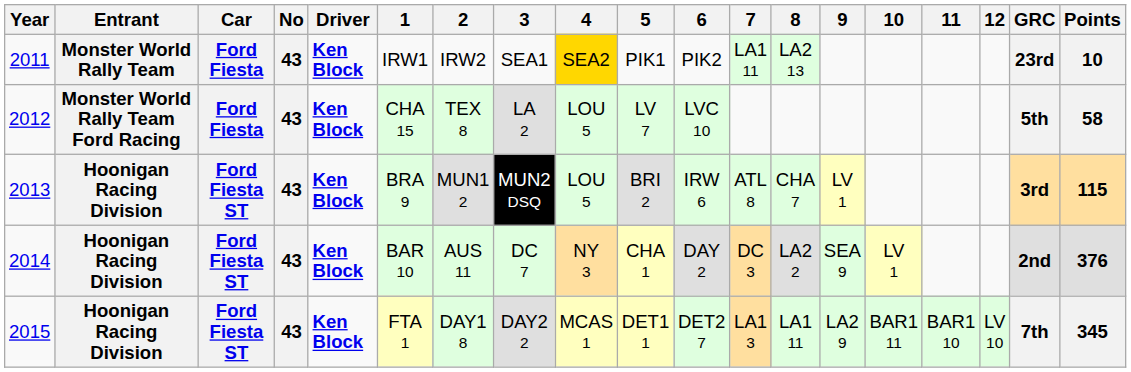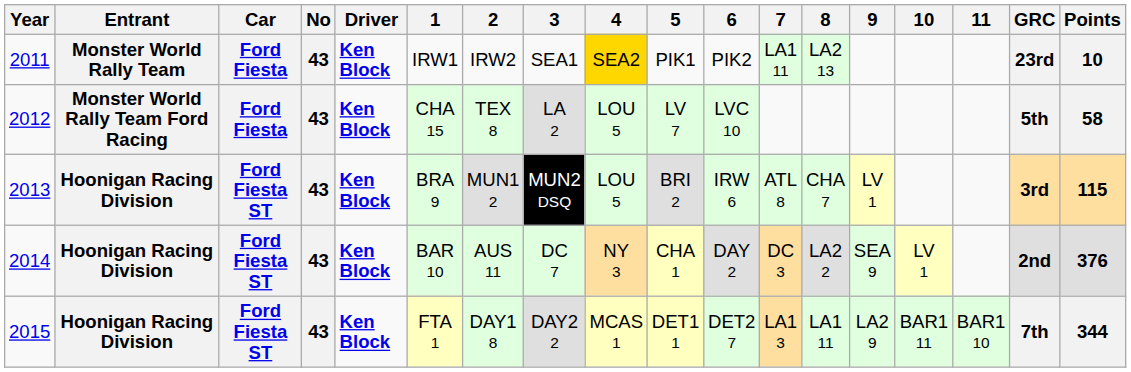 <table class="wikitable" border="1" style="text-align:center; font-size:90%;">
 <tr>
 <th>Year</th>
 <th>Entrant</th>
 <th>Car</th>
 <th>No</th>
 <th>Driver</th>
 <th>1</th>
 <th>2</th>
 <th>3</th>
 <th>4</th>
 <th>5</th>
 <th>6</th>
 <th>7</th>
 <th>8</th>
 <th>9</th>
 <th>10</th>
 <th>11</th>
-<th>12</th>
 <th>GRC</th>
 <th>Points</th>
 </tr>
 <tr>
 <td><a href='#'>2011</a></td>
 <th>Monster World Rally Team</th>
 <th><a href='#'>Ford Fiesta</a></th>
 <th>43</th>
 <td align="left"> <strong><a href='#'>Ken Block</a></strong></td>
 <td>IRW1</td>
 <td>IRW2</td>
 <td>SEA1</td>
 <td style="background: gold;">SEA2</td>
 <td>PIK1</td>
 <td>PIK2</td>
 <td style="background:#DFFFDF;">LA1<br><small>11</small></td>
 <td style="background:#DFFFDF;">LA2<br><small>13</small></td>
 <td></td>
 <td></td>
 <td></td>
-<td></td>
 <th>23rd</th>
 <th>10</th>
 </tr>
 <tr>
 <td><a href='#'>2012</a></td>
 <th>Monster World Rally Team Ford Racing</th>
 <th><a href='#'>Ford Fiesta</a></th>
 <th>43</th>
 <td align="left"> <strong><a href='#'>Ken Block</a></strong></td>
 <td style="background:#DFFFDF;">CHA<br><small>15</small></td>
 <td style="background:#DFFFDF;">TEX<br><small>8</small></td>
 <td style="background:#DFDFDF;">LA<br><small>2</small></td>
 <td style="background:#DFFFDF;">LOU<br><small>5</small></td>
 <td style="background:#DFFFDF;">LV<br><small>7</small></td>
 <td style="background:#DFFFDF;">LVC<br><small>10</small></td>
-<td></td>
 <td></td>
 <td></td>
 <td></td>
 <td></td>
 <td></td>
 <th>5th</th>
 <th>58</th>
 </tr>
 <tr>
 <td><a href='#'>2013</a></td>
 <th>Hoonigan Racing Division</th>
 <th><a href='#'>Ford Fiesta ST</a></th>
 <th>43</th>
 <td align="left"> <strong><a href='#'>Ken Block</a></strong></td>
 <td style="background:#DFFFDF;">BRA<br><small>9</small></td>
 <td style="background:#DFDFDF;">MUN1<br><small>2</small></td>
 <td style="background:#000000; color:white"><span>MUN2<br><small>DSQ</small></span></td>
 <td style="background:#DFFFDF;">LOU<br><small>5</small></td>
 <td style="background:#DFDFDF;">BRI<br><small>2</small></td>
 <td style="background:#DFFFDF;">IRW<br><small>6</small></td>
 <td style="background:#DFFFDF;">ATL<br><small>8</small></td>
 <td style="background:#DFFFDF;">CHA<br><small>7</small></td>
 <td style="background:#FFFFBF;">LV<br><small>1</small></td>
 <td></td>
 <td></td>
-<td></td>
 <th style="background:#FFDF9F;">3rd</th>
 <th style="background:#FFDF9F;">115</th>
 </tr>
 <tr>
 <td><a href='#'>2014</a></td>
 <th>Hoonigan Racing Division</th>
 <th><a href='#'>Ford Fiesta ST</a></th>
 <th>43</th>
 <td align="left"> <strong><a href='#'>Ken Block</a></strong></td>
 <td style="background:#DFFFDF;">BAR<br><small>10</small></td>
 <td style="background:#DFFFDF;">AUS<br><small>11</small></td>
 <td style="background:#DFFFDF;">DC<br><small>7</small></td>
 <td style="background:#FFDF9F;">NY<br><small>3</small></td>
 <td style="background:#FFFFBF;">CHA<br><small>1</small></td>
 <td style="background:#DFDFDF;">DAY<br><small>2</small></td>
 <td style="background:#FFDF9F;">DC<br><small>3</small></td>
 <td style="background:#DFDFDF;">LA2<br><small>2</small></td>
 <td style="background:#DFFFDF;">SEA<br><small>9</small></td>
 <td style="background:#FFFFBF;">LV<br><small>1</small></td>
-<td></td>
 <td></td>
 <th style="background:#DFDFDF;">2nd</th>
 <th style="background:#DFDFDF;">376</th>
 </tr>
 <tr>
 <td><a href='#'>2015</a></td>
 <th>Hoonigan Racing Division</th>
 <th><a href='#'>Ford Fiesta ST</a></th>
 <th>43</th>
 <td align="left"> <strong><a href='#'>Ken Block</a></strong></td>
 <td style="background:#FFFFBF;">FTA<br><small>1</small></td>
 <td style="background:#DFFFDF;">DAY1<br><small>8</small></td>
 <td style="background:#DFDFDF;">DAY2<br><small>2</small></td>
 <td style="background:#FFFFBF;">MCAS<br><small>1</small></td>
 <td style="background:#FFFFBF;">DET1<br><small>1</small></td>
 <td style="background:#DFFFDF;">DET2<br><small>7</small></td>
 <td style="background:#FFDF9F;">LA1<br><small>3</small></td>
 <td style="background:#DFFFDF;">LA1<br><small>11</small></td>
 <td style="background:#DFFFDF;">LA2<br><small>9</small></td>
 <td style="background:#DFFFDF;">BAR1<br><small>11</small></td>
 <td style="background:#DFFFDF;">BAR1<br><small>10</small></td>
-<td style="background:#DFFFDF;">LV<br><small>10</small></td>
 <th>7th</th>
-<th>345</th>
+<th>344</th>
 </tr>
 </table>
